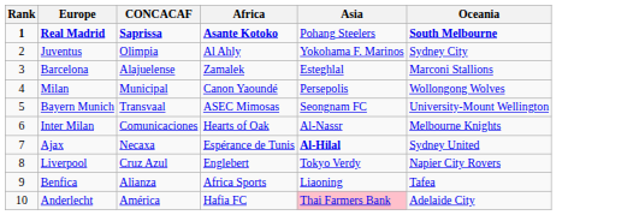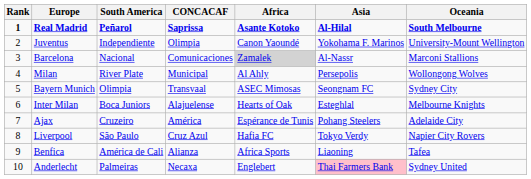 <table class="wikitable">
 <tr>
 <th>Rank</th>
 <th>Europe</th>
+<th>South America</th>
 <th>CONCACAF</th>
 <th>Africa</th>
 <th>Asia</th>
 <th>Oceania</th>
 </tr>
 <tr>
 <td align="center"><strong>1</strong></td>
 <td><strong> <a href='#'>Real Madrid</a></strong></td>
+<td><strong> <a href='#'>Peñarol</a></strong></td>
 <td><strong> <a href='#'>Saprissa</a></strong></td>
 <td><strong> <a href='#'>Asante Kotoko</a></strong></td>
-<td><strong></strong> <a href='#'>Pohang Steelers</a></td>
+<td><strong> <a href='#'>Al-Hilal</a></strong></td>
 <td><strong> <a href='#'>South Melbourne</a></strong></td>
 </tr>
 <tr>
 <td align="center">2</td>
 <td> <a href='#'>Juventus</a></td>
+<td> <a href='#'>Independiente</a></td>
 <td><strong></strong> <a href='#'>Olimpia</a></td>
-<td> <a href='#'>Al Ahly</a></td>
+<td> <a href='#'>Canon Yaoundé</a></td>
 <td><strong></strong> <a href='#'>Yokohama F. Marinos</a></td>
-<td><strong></strong> <a href='#'>Sydney City</a></td>
+<td><strong></strong> <a href='#'>University-Mount Wellington</a></td>
 </tr>
 <tr>
 <td align="center">3</td>
 <td> <a href='#'>Barcelona</a></td>
-<td><strong></strong> <a href='#'>Alajuelense</a></td>
-<td> <a href='#'>Zamalek</a></td>
-<td><strong></strong> <a href='#'>Esteghlal</a></td>
+<td> <a href='#'>Nacional</a></td>
+<td><strong></strong> <a href='#'>Comunicaciones</a></td>
+<td style="background: lightgrey;"> <a href='#'>Zamalek</a></td>
+<td><strong></strong> <a href='#'>Al-Nassr</a></td>
 <td><strong></strong> <a href='#'>Marconi Stallions</a></td>
 </tr>
 <tr>
 <td align="center">4</td>
 <td> <a href='#'>Milan</a></td>
+<td> <a href='#'>River Plate</a></td>
 <td><strong></strong> <a href='#'>Municipal</a></td>
-<td> <a href='#'>Canon Yaoundé</a></td>
+<td> <a href='#'>Al Ahly</a></td>
 <td><strong></strong> <a href='#'>Persepolis</a></td>
 <td><strong></strong> <a href='#'>Wollongong Wolves</a></td>
 </tr>
 <tr>
 <td align="center">5</td>
 <td> <a href='#'>Bayern Munich</a></td>
+<td> <a href='#'>Olimpia</a></td>
 <td><strong></strong> <a href='#'>Transvaal</a></td>
 <td> <a href='#'>ASEC Mimosas</a></td>
 <td><strong></strong> <a href='#'>Seongnam FC</a></td>
-<td><strong></strong> <a href='#'>University-Mount Wellington</a></td>
+<td><strong></strong> <a href='#'>Sydney City</a></td>
 </tr>
 <tr>
 <td align="center">6</td>
 <td> <a href='#'>Inter Milan</a></td>
-<td><strong></strong> <a href='#'>Comunicaciones</a></td>
+<td> <a href='#'>Boca Juniors</a></td>
+<td><strong></strong> <a href='#'>Alajuelense</a></td>
 <td><strong></strong> <a href='#'>Hearts of Oak</a></td>
-<td><strong></strong> <a href='#'>Al-Nassr</a></td>
+<td><strong></strong> <a href='#'>Esteghlal</a></td>
 <td><strong></strong> <a href='#'>Melbourne Knights</a></td>
 </tr>
 <tr>
 <td align="center">7</td>
 <td> <a href='#'>Ajax</a></td>
-<td> <a href='#'>Necaxa</a></td>
+<td> <a href='#'>Cruzeiro</a></td>
+<td> <a href='#'>América</a></td>
 <td> <a href='#'>Espérance de Tunis</a></td>
-<td><strong> <a href='#'>Al-Hilal</a></strong></td>
-<td><strong></strong> <a href='#'>Sydney United</a></td>
+<td><strong></strong> <a href='#'>Pohang Steelers</a></td>
+<td><strong></strong> <a href='#'>Adelaide City</a></td>
 </tr>
 <tr>
 <td align="center">8</td>
 <td> <a href='#'>Liverpool</a></td>
+<td> <a href='#'>São Paulo</a></td>
 <td> <a href='#'>Cruz Azul</a></td>
-<td> <a href='#'>Englebert</a></td>
+<td> <a href='#'>Hafia FC</a></td>
 <td><strong></strong> <a href='#'>Tokyo Verdy</a></td>
 <td><strong></strong> <a href='#'>Napier City Rovers</a></td>
 </tr>
 <tr>
 <td align="center">9</td>
 <td> <a href='#'>Benfica</a></td>
+<td> <a href='#'>América de Cali</a></td>
 <td> <a href='#'>Alianza</a></td>
 <td> <a href='#'>Africa Sports</a></td>
 <td><strong></strong> <a href='#'>Liaoning</a></td>
 <td><strong></strong> <a href='#'>Tafea</a></td>
 </tr>
 <tr>
 <td align="center">10</td>
 <td> <a href='#'>Anderlecht</a></td>
-<td> <a href='#'>América</a></td>
-<td> <a href='#'>Hafia FC</a></td>
+<td> <a href='#'>Palmeiras</a></td>
+<td> <a href='#'>Necaxa</a></td>
+<td> <a href='#'>Englebert</a></td>
 <td style="background: pink;"><strong></strong> <a href='#'>Thai Farmers Bank</a></td>
-<td><strong></strong> <a href='#'>Adelaide City</a></td>
+<td><strong></strong> <a href='#'>Sydney United</a></td>
 </tr>
 </table>
